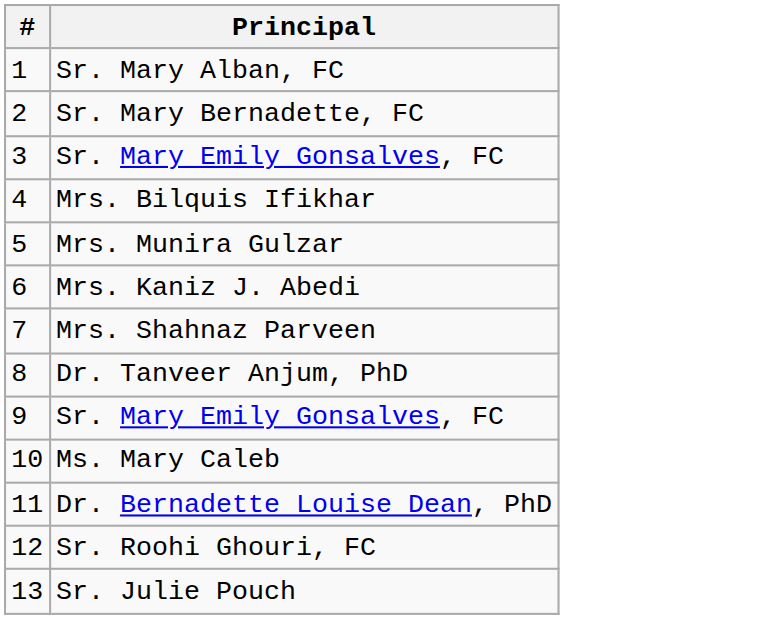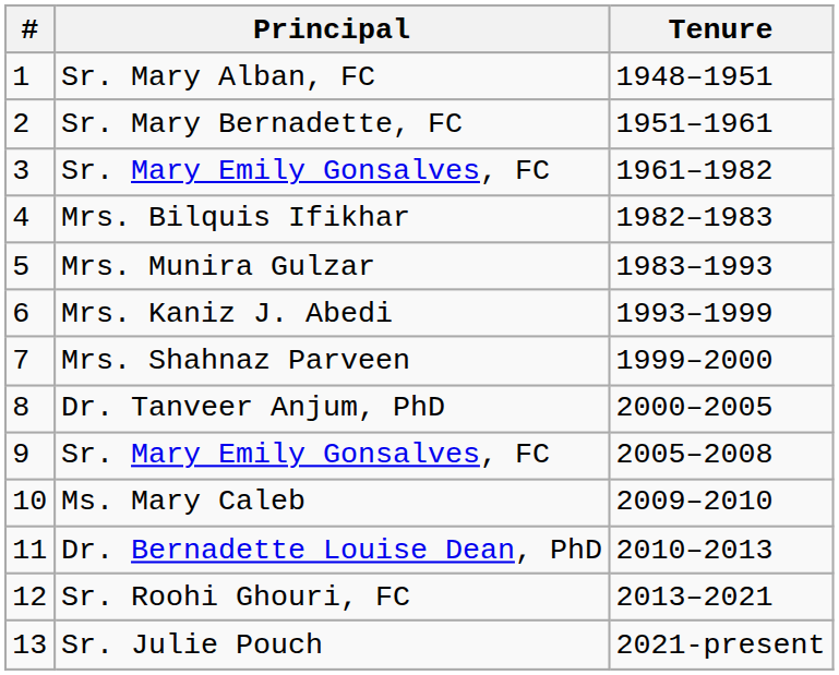 <table class="wikitable">
 <tr>
 <th>#</th>
 <th>Principal</th>
+<th>Tenure</th>
 </tr>
 <tr>
 <td>1</td>
 <td>Sr. Mary Alban, FC</td>
+<td>1948–1951</td>
 </tr>
 <tr>
 <td>2</td>
 <td>Sr. Mary Bernadette, FC</td>
+<td>1951–1961</td>
 </tr>
 <tr>
 <td>3</td>
 <td>Sr. <a href='#'>Mary Emily Gonsalves</a>, FC</td>
+<td>1961–1982</td>
 </tr>
 <tr>
 <td>4</td>
 <td>Mrs. Bilquis Ifikhar</td>
+<td>1982–1983</td>
 </tr>
 <tr>
 <td>5</td>
 <td>Mrs.  Munira Gulzar</td>
+<td>1983–1993</td>
 </tr>
 <tr>
 <td>6</td>
 <td>Mrs. Kaniz J. Abedi</td>
+<td>1993–1999</td>
 </tr>
 <tr>
 <td>7</td>
 <td>Mrs. Shahnaz Parveen</td>
+<td>1999–2000</td>
 </tr>
 <tr>
 <td>8</td>
 <td>Dr. Tanveer Anjum, PhD</td>
+<td>2000–2005</td>
 </tr>
 <tr>
 <td>9</td>
 <td>Sr. <a href='#'>Mary Emily Gonsalves</a>, FC</td>
+<td>2005–2008</td>
 </tr>
 <tr>
 <td>10</td>
 <td>Ms. Mary Caleb</td>
+<td>2009–2010</td>
 </tr>
 <tr>
 <td>11</td>
 <td>Dr. <a href='#'>Bernadette Louise Dean</a>, PhD</td>
+<td>2010–2013</td>
 </tr>
 <tr>
 <td>12</td>
 <td>Sr. Roohi Ghouri, FC</td>
+<td>2013–2021</td>
 </tr>
 <tr>
 <td>13</td>
 <td>Sr. Julie Pouch</td>
+<td>2021-present</td>
 </tr>
 </table>
